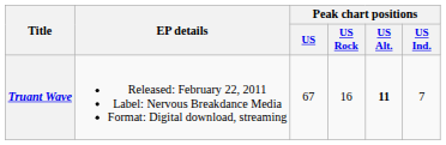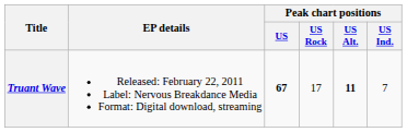 <table class="wikitable plainrowheaders" style="text-align:center;">
 <tr>
 <th rowspan="2">Title</th>
 <th rowspan="2">EP details</th>
 <th colspan="4">Peak chart positions</th>
 </tr>
 <tr>
 <th scope="col" style="width:3em;font-size:90%;"><a href='#'>US</a><br></th>
 <th scope="col" style="width:3em;font-size:90%;"><a href='#'>US<br>Rock</a><br></th>
 <th scope="col" style="width:3em;font-size:90%;"><a href='#'>US<br>Alt.</a><br></th>
 <th scope="col" style="width:3em;font-size:90%;"><a href='#'>US<br>Ind.</a><br></th>
 </tr>
 <tr>
 <th scope="row"><em><a href='#'>Truant Wave</a></em></th>
 <td><br><ul><li>Released: February 22, 2011</li><li>Label: Nervous Breakdance Media</li><li>Format: Digital download, streaming</li></ul></td>
-<td>67</td>
-<td>16</td>
+<td><strong>67</strong></td>
+<td>17</td>
 <td><strong>11</strong></td>
 <td>7</td>
 </tr>
 </table>
